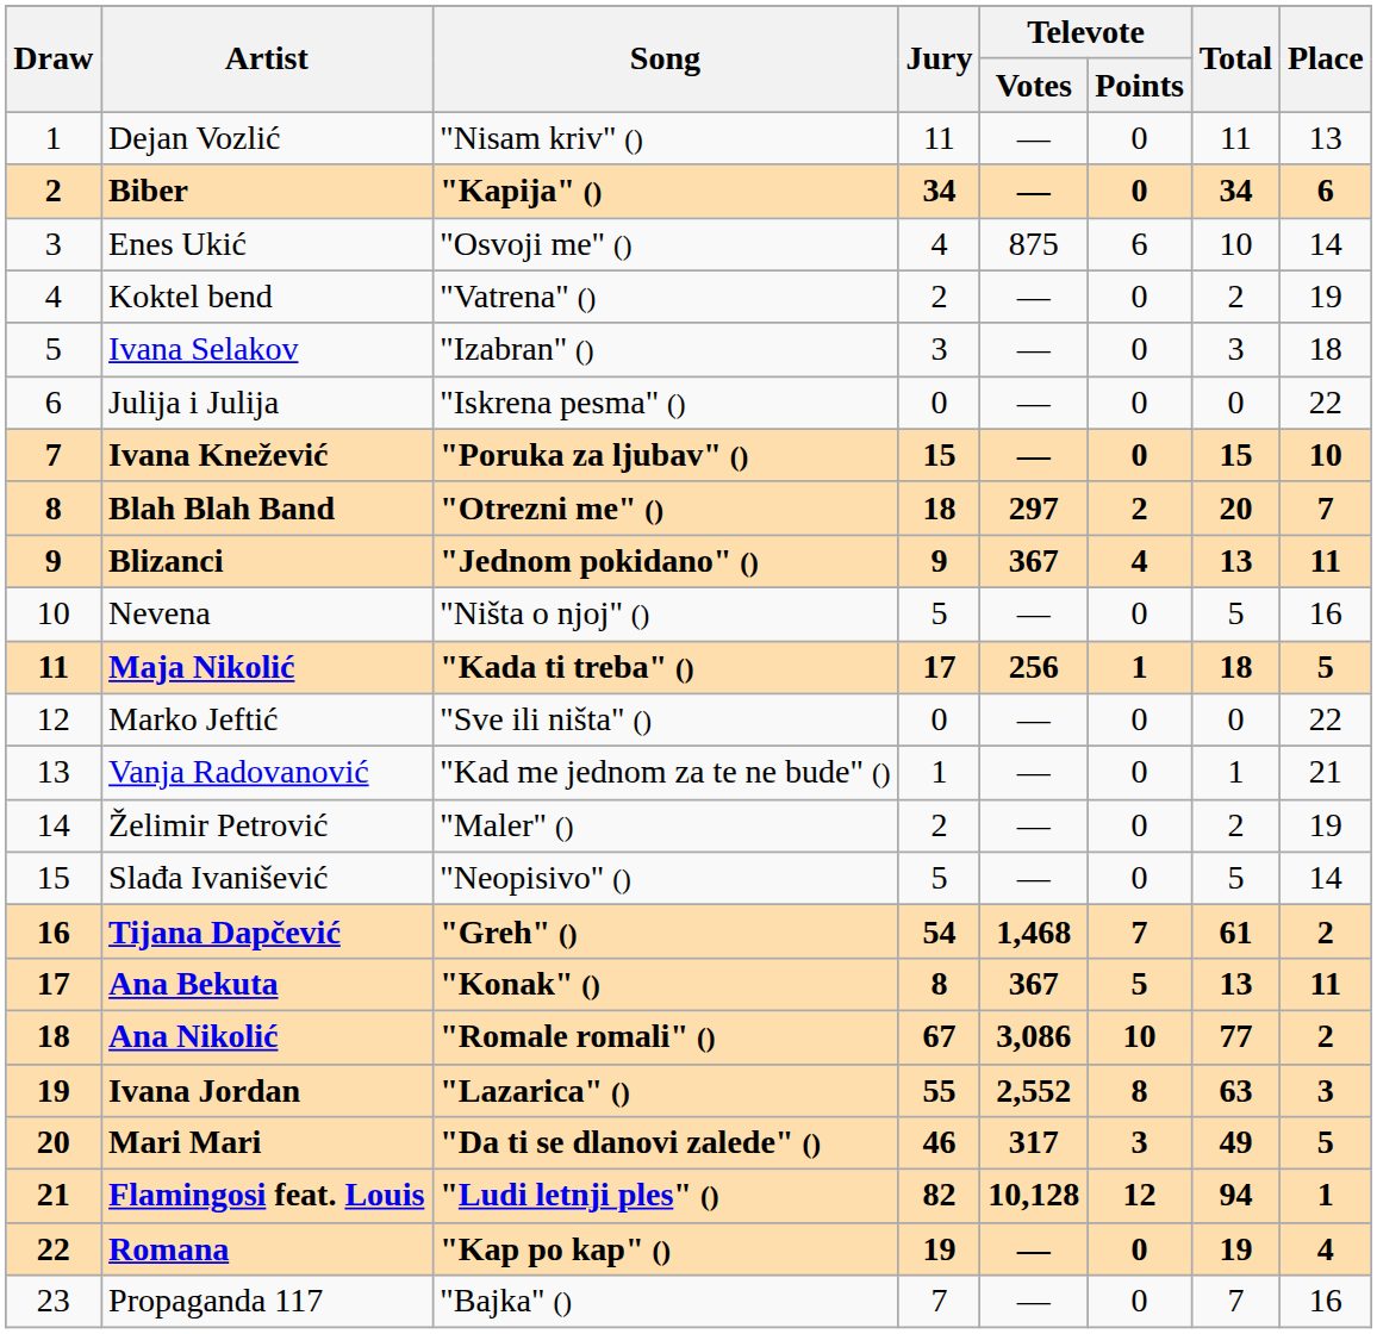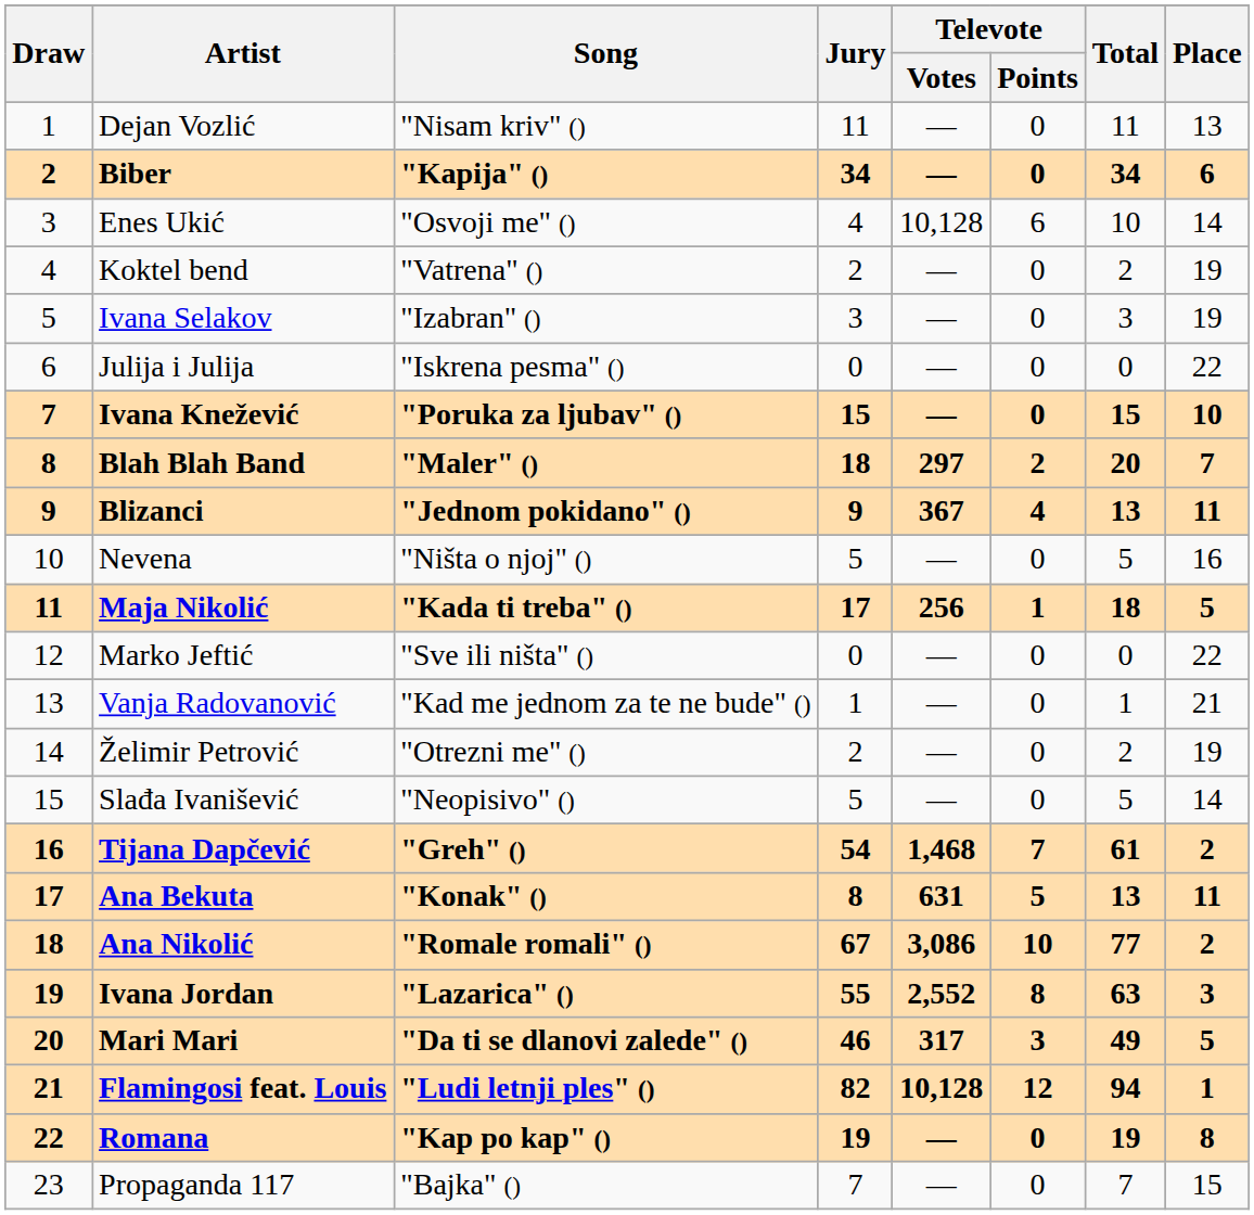 <table class="sortable wikitable" style="margin: 1em auto 1em auto; text-align:center;">
 <tr>
 </tr>
 <tr>
 <th rowspan="2">Draw</th>
 <th rowspan="2">Artist</th>
 <th rowspan="2">Song</th>
 <th rowspan="2">Jury</th>
 <th colspan="2">Televote</th>
 <th rowspan="2">Total</th>
 <th rowspan="2">Place</th>
 </tr>
 <tr>
 <th>Votes</th>
 <th>Points</th>
 </tr>
 <tr>
 <td>1</td>
 <td align="left">Dejan Vozlić</td>
 <td align="left">"Nisam kriv" <small>()</small></td>
 <td>11</td>
 <td data-sort-value="0">—</td>
 <td>0</td>
 <td>11</td>
 <td>13</td>
 </tr>
 <tr style="font-weight:bold; background:navajowhite;">
 <td>2</td>
 <td align="left">Biber</td>
 <td align="left">"Kapija" <small>()</small></td>
 <td>34</td>
 <td data-sort-value="0">—</td>
 <td>0</td>
 <td>34</td>
 <td>6</td>
 </tr>
 <tr>
 <td>3</td>
 <td align="left">Enes Ukić</td>
 <td align="left">"Osvoji me" <small>()</small></td>
 <td>4</td>
-<td>875</td>
+<td>10,128</td>
 <td>6</td>
 <td>10</td>
 <td>14</td>
 </tr>
 <tr>
 <td>4</td>
 <td align="left">Koktel bend</td>
 <td align="left">"Vatrena" <small>()</small></td>
 <td>2</td>
 <td data-sort-value="0">—</td>
 <td>0</td>
 <td>2</td>
 <td>19</td>
 </tr>
 <tr>
 <td>5</td>
 <td align="left"><a href='#'>Ivana Selakov</a></td>
 <td align="left">"Izabran" <small>()</small></td>
 <td>3</td>
 <td data-sort-value="0">—</td>
 <td>0</td>
 <td>3</td>
-<td>18</td>
+<td>19</td>
 </tr>
 <tr>
 <td>6</td>
 <td align="left">Julija i Julija</td>
 <td align="left">"Iskrena pesma" <small>()</small></td>
 <td>0</td>
 <td data-sort-value="0">—</td>
 <td>0</td>
 <td>0</td>
 <td>22</td>
 </tr>
 <tr style="font-weight:bold; background:navajowhite;">
 <td>7</td>
 <td align="left">Ivana Knežević</td>
 <td align="left">"Poruka za ljubav" <small>()</small></td>
 <td>15</td>
 <td data-sort-value="0">—</td>
 <td>0</td>
 <td>15</td>
 <td>10</td>
 </tr>
 <tr style="font-weight:bold; background:navajowhite;">
 <td>8</td>
 <td align="left">Blah Blah Band</td>
-<td align="left">"Otrezni me" <small>()</small></td>
+<td align="left">"Maler" <small>()</small></td>
 <td>18</td>
 <td>297</td>
 <td>2</td>
 <td>20</td>
 <td>7</td>
 </tr>
 <tr style="font-weight:bold; background:navajowhite;">
 <td>9</td>
 <td align="left">Blizanci</td>
 <td align="left">"Jednom pokidano" <small>()</small></td>
 <td>9</td>
 <td>367</td>
 <td>4</td>
 <td>13</td>
 <td>11</td>
 </tr>
 <tr>
 <td>10</td>
 <td align="left">Nevena</td>
 <td align="left">"Ništa o njoj" <small>()</small></td>
 <td>5</td>
 <td data-sort-value="0">—</td>
 <td>0</td>
 <td>5</td>
 <td>16</td>
 </tr>
 <tr style="font-weight:bold; background:navajowhite;">
 <td>11</td>
 <td align="left"><a href='#'>Maja Nikolić</a></td>
 <td align="left">"Kada ti treba" <small>()</small></td>
 <td>17</td>
 <td>256</td>
 <td>1</td>
 <td>18</td>
 <td>5</td>
 </tr>
 <tr>
 <td>12</td>
 <td align="left">Marko Jeftić</td>
 <td align="left">"Sve ili ništa" <small>()</small></td>
 <td>0</td>
 <td data-sort-value="0">—</td>
 <td>0</td>
 <td>0</td>
 <td>22</td>
 </tr>
 <tr>
 <td>13</td>
 <td align="left"><a href='#'>Vanja Radovanović</a></td>
 <td align="left">"Kad me jednom za te ne bude" <small>()</small></td>
 <td>1</td>
 <td data-sort-value="0">—</td>
 <td>0</td>
 <td>1</td>
 <td>21</td>
 </tr>
 <tr>
 <td>14</td>
 <td align="left">Želimir Petrović</td>
-<td align="left">"Maler" <small>()</small></td>
+<td align="left">"Otrezni me" <small>()</small></td>
 <td>2</td>
 <td data-sort-value="0">—</td>
 <td>0</td>
 <td>2</td>
 <td>19</td>
 </tr>
 <tr>
 <td>15</td>
 <td align="left">Slađa Ivanišević</td>
 <td align="left">"Neopisivo" <small>()</small></td>
 <td>5</td>
 <td data-sort-value="0">—</td>
 <td>0</td>
 <td>5</td>
 <td>14</td>
 </tr>
 <tr style="font-weight:bold; background:navajowhite;">
 <td>16</td>
 <td align="left"><a href='#'>Tijana Dapčević</a></td>
 <td align="left">"Greh" <small>()</small></td>
 <td>54</td>
 <td>1,468</td>
 <td>7</td>
 <td>61</td>
 <td>2</td>
 </tr>
 <tr style="font-weight:bold; background:navajowhite;">
 <td>17</td>
 <td align="left"><a href='#'>Ana Bekuta</a></td>
 <td align="left">"Konak" <small>()</small></td>
 <td>8</td>
-<td>367</td>
+<td>631</td>
 <td>5</td>
 <td>13</td>
 <td>11</td>
 </tr>
 <tr style="font-weight:bold; background:navajowhite;">
 <td>18</td>
 <td align="left"><a href='#'>Ana Nikolić</a></td>
 <td align="left">"Romale romali" <small>()</small></td>
 <td>67</td>
 <td>3,086</td>
 <td>10</td>
 <td>77</td>
 <td>2</td>
 </tr>
 <tr style="font-weight:bold; background:navajowhite;">
 <td>19</td>
 <td align="left">Ivana Jordan</td>
 <td align="left">"Lazarica" <small>()</small></td>
 <td>55</td>
 <td>2,552</td>
 <td>8</td>
 <td>63</td>
 <td>3</td>
 </tr>
 <tr style="font-weight:bold; background:navajowhite;">
 <td>20</td>
 <td align="left">Mari Mari</td>
 <td align="left">"Da ti se dlanovi zalede" <small>()</small></td>
 <td>46</td>
 <td>317</td>
 <td>3</td>
 <td>49</td>
 <td>5</td>
 </tr>
 <tr style="font-weight:bold; background:navajowhite;">
 <td>21</td>
 <td align="left"><a href='#'>Flamingosi</a> feat. <a href='#'>Louis</a></td>
 <td align="left">"<a href='#'>Ludi letnji ples</a>" <small>()</small></td>
 <td>82</td>
 <td>10,128</td>
 <td>12</td>
 <td>94</td>
 <td>1</td>
 </tr>
 <tr style="font-weight:bold; background:navajowhite;">
 <td>22</td>
 <td align="left"><a href='#'>Romana</a></td>
 <td align="left">"Kap po kap" <small>()</small></td>
 <td>19</td>
 <td data-sort-value="0">—</td>
 <td>0</td>
 <td>19</td>
-<td>4</td>
+<td>8</td>
 </tr>
 <tr>
 <td>23</td>
 <td align="left">Propaganda 117</td>
 <td align="left">"Bajka" <small>()</small></td>
 <td>7</td>
 <td data-sort-value="0">—</td>
 <td>0</td>
 <td>7</td>
-<td>16</td>
+<td>15</td>
 </tr>
 </table>
